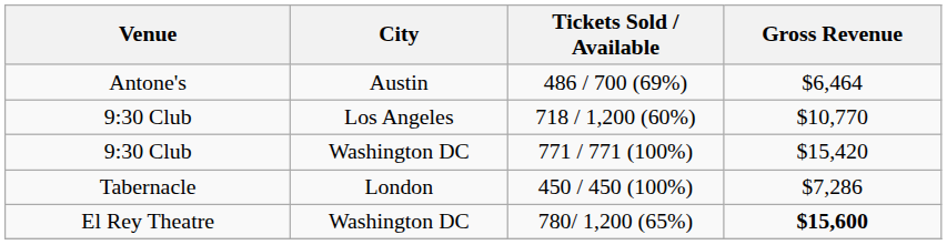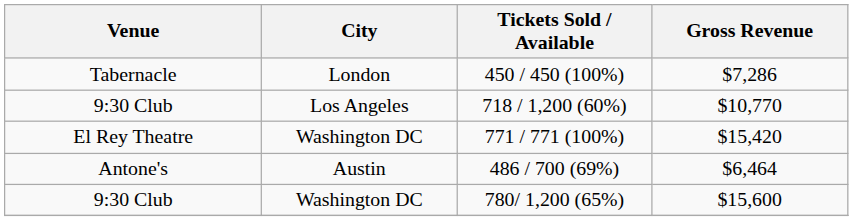 <table class="wikitable" style="text-align:center">
 <tr>
 <th style="width:200px;">Venue</th>
 <th style="width:150px;">City</th>
 <th style="width:150px;">Tickets Sold / Available</th>
 <th style="width:150px;">Gross Revenue</th>
+</tr>
+<tr>
+<td>Tabernacle</td>
+<td>London</td>
+<td>450 / 450 (100%)</td>
+<td>$7,286</td>
+</tr>
+<tr>
+<td>9:30 Club</td>
+<td>Los Angeles</td>
+<td>718 / 1,200 (60%)</td>
+<td>$10,770</td>
+</tr>
+<tr>
+<td>El Rey Theatre</td>
+<td>Washington DC</td>
+<td>771 / 771 (100%)</td>
+<td>$15,420</td>
 </tr>
 <tr>
 <td>Antone's</td>
 <td>Austin</td>
 <td>486 / 700 (69%)</td>
 <td>$6,464</td>
 </tr>
 <tr>
 <td>9:30 Club</td>
-<td>Los Angeles</td>
-<td>718 / 1,200 (60%)</td>
-<td>$10,770</td>
-</tr>
-<tr>
-<td>9:30 Club</td>
-<td>Washington DC</td>
-<td>771 / 771 (100%)</td>
-<td>$15,420</td>
-</tr>
-<tr>
-<td>Tabernacle</td>
-<td>London</td>
-<td>450 / 450 (100%)</td>
-<td>$7,286</td>
-</tr>
-<tr>
-<td>El Rey Theatre</td>
 <td>Washington DC</td>
 <td>780/ 1,200 (65%)</td>
-<td><strong>$15,600</strong></td>
+<td>$15,600</td>
 </tr>
 <tr>
 </tr>
 </table>
